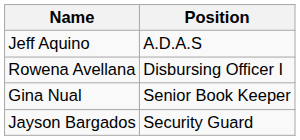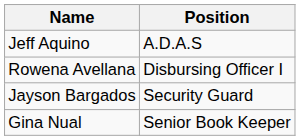 <table class="wikitable">
 <tr>
 <th>Name</th>
 <th>Position</th>
 </tr>
 <tr>
 <td>Jeff Aquino</td>
 <td>A.D.A.S</td>
 </tr>
 <tr>
 <td>Rowena Avellana</td>
 <td>Disbursing Officer I</td>
 </tr>
 <tr>
+<td>Jayson Bargados</td>
+<td>Security Guard</td>
+</tr>
+<tr>
 <td>Gina Nual</td>
 <td>Senior Book Keeper</td>
 </tr>
-<tr>
-<td>Jayson Bargados</td>
-<td>Security Guard</td>
-</tr>
 </table>
